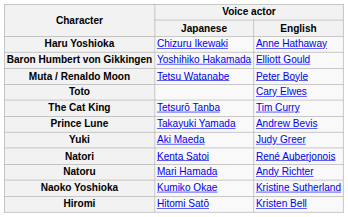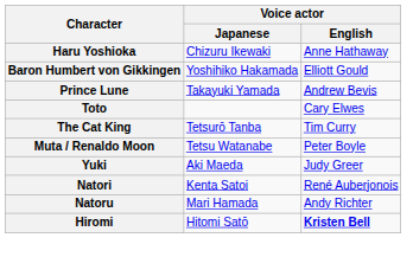 <table class="wikitable plainrowheaders">
 <tr>
 <th scope="col" rowspan="2">Character</th>
 <th scope="colgroup" colspan="2">Voice actor</th>
 </tr>
 <tr>
 <th scope="col">Japanese</th>
 <th scope="col">English</th>
 </tr>
 <tr>
 <th scope="row">Haru Yoshioka</th>
 <td><a href='#'>Chizuru Ikewaki</a></td>
 <td><a href='#'>Anne Hathaway</a></td>
 </tr>
 <tr>
 <th scope="row">Baron Humbert von Gikkingen</th>
 <td><a href='#'>Yoshihiko Hakamada</a></td>
 <td><a href='#'>Elliott Gould</a></td>
 </tr>
 <tr>
-<th scope="row">Muta / Renaldo Moon</th>
-<td><a href='#'>Tetsu Watanabe</a></td>
-<td><a href='#'>Peter Boyle</a></td>
+<th scope="row">Prince Lune</th>
+<td><a href='#'>Takayuki Yamada</a></td>
+<td><a href='#'>Andrew Bevis</a></td>
 </tr>
 <tr>
 <th scope="row">Toto</th>
 <td></td>
 <td><a href='#'>Cary Elwes</a></td>
 </tr>
 <tr>
 <th scope="row">The Cat King</th>
 <td><a href='#'>Tetsurō Tanba</a></td>
 <td><a href='#'>Tim Curry</a></td>
 </tr>
 <tr>
-<th scope="row">Prince Lune</th>
-<td><a href='#'>Takayuki Yamada</a></td>
-<td><a href='#'>Andrew Bevis</a></td>
+<th scope="row">Muta / Renaldo Moon</th>
+<td><a href='#'>Tetsu Watanabe</a></td>
+<td><a href='#'>Peter Boyle</a></td>
 </tr>
 <tr>
 <th scope="row">Yuki</th>
 <td><a href='#'>Aki Maeda</a></td>
 <td><a href='#'>Judy Greer</a></td>
 </tr>
 <tr>
 <th scope="row">Natori</th>
 <td><a href='#'>Kenta Satoi</a></td>
 <td><a href='#'>René Auberjonois</a></td>
 </tr>
 <tr>
 <th scope="row">Natoru</th>
 <td><a href='#'>Mari Hamada</a></td>
 <td><a href='#'>Andy Richter</a></td>
 </tr>
 <tr>
-<th scope="row">Naoko Yoshioka</th>
-<td><a href='#'>Kumiko Okae</a></td>
-<td><a href='#'>Kristine Sutherland</a></td>
-</tr>
-<tr>
 <th scope="row">Hiromi</th>
 <td><a href='#'>Hitomi Satō</a></td>
-<td><a href='#'>Kristen Bell</a></td>
+<td><strong><a href='#'>Kristen Bell</a></strong></td>
 </tr>
 </table>
